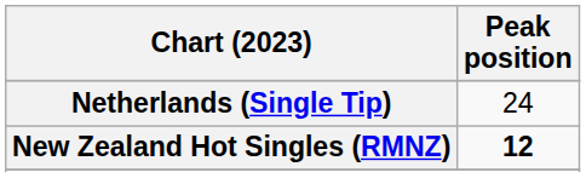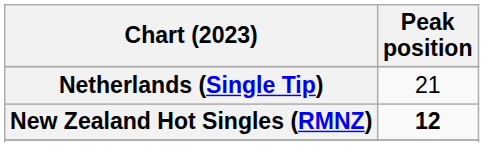 <table class="wikitable sortable plainrowheaders" style="text-align:center;">
 <tr>
 <th scope="col">Chart (2023)</th>
 <th scope="col">Peak<br>position</th>
 </tr>
 <tr>
 </tr>
 <tr>
 </tr>
 <tr>
 <th scope="row">Netherlands (<a href='#'>Single Tip</a>)</th>
-<td>24</td>
+<td>21</td>
 </tr>
 <tr>
 <th scope="row">New Zealand Hot Singles (<a href='#'>RMNZ</a>)</th>
 <td><strong>12</strong></td>
 </tr>
 <tr>
 </tr>
 <tr>
 </tr>
 <tr>
 </tr>
 </table>
